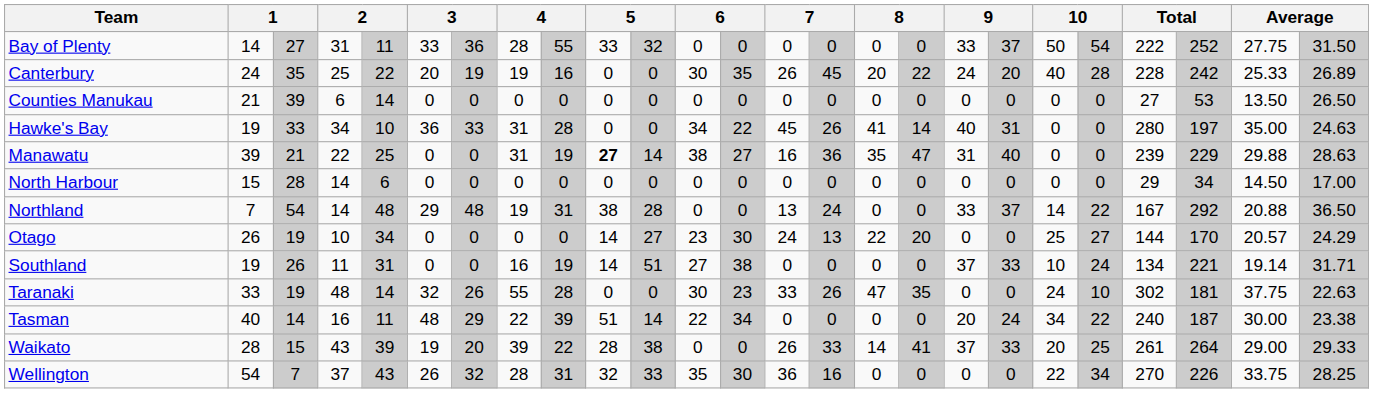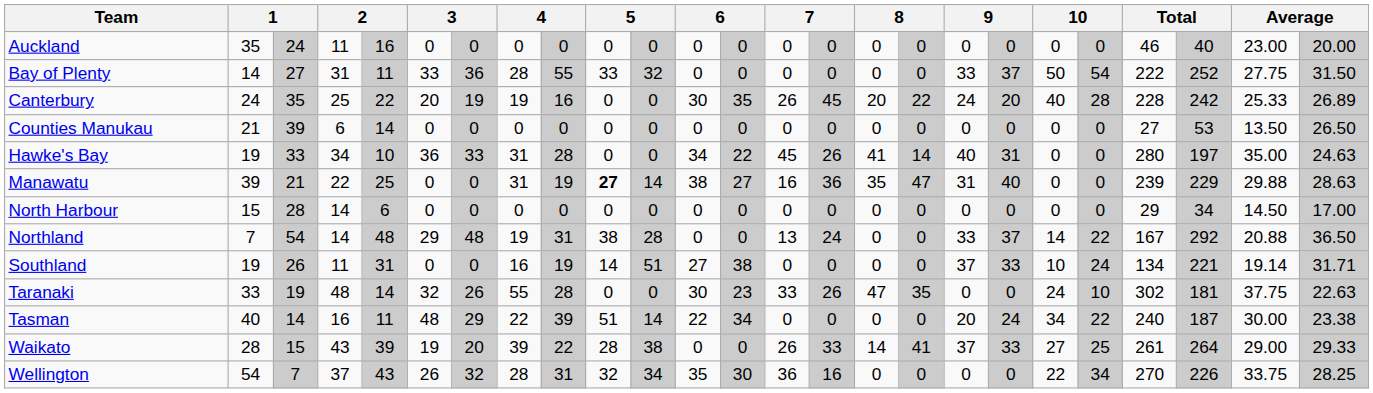 <table class="wikitable" style="text-align:center;width:100%">
 <tr>
 <th style="width:10%">Team</th>
 <th style="width:4%" colspan=2>1</th>
 <th style="width:4%" colspan=2>2</th>
 <th style="width:4%" colspan=2>3</th>
 <th style="width:4%" colspan=2>4</th>
 <th style="width:4%" colspan=2>5</th>
 <th style="width:4%" colspan=2>6</th>
 <th style="width:4%" colspan=2>7</th>
 <th style="width:4%" colspan=2>8</th>
 <th style="width:4%" colspan=2>9</th>
 <th style="width:4%" colspan=2>10</th>
 <th style="width:4%" colspan=2>Total</th>
 <th style="width:4%" colspan=2>Average</th>
+</tr>
+<tr>
+<td style="text-align:left"><a href='#'>Auckland</a></td>
+<td>35</td>
+<td style="background:#ccc">24</td>
+<td>11</td>
+<td style="background:#ccc">16</td>
+<td>0</td>
+<td style="background:#ccc">0</td>
+<td>0</td>
+<td style="background:#ccc">0</td>
+<td>0</td>
+<td style="background:#ccc">0</td>
+<td>0</td>
+<td style="background:#ccc">0</td>
+<td>0</td>
+<td style="background:#ccc">0</td>
+<td>0</td>
+<td style="background:#ccc">0</td>
+<td>0</td>
+<td style="background:#ccc">0</td>
+<td>0</td>
+<td style="background:#ccc">0</td>
+<td>46</td>
+<td style="background:#ccc">40</td>
+<td>23.00</td>
+<td style="background:#ccc">20.00</td>
 </tr>
 <tr>
 <td style="text-align:left"><a href='#'>Bay of Plenty</a></td>
 <td>14</td>
 <td style="background:#ccc">27</td>
 <td>31</td>
 <td style="background:#ccc">11</td>
 <td>33</td>
 <td style="background:#ccc">36</td>
 <td>28</td>
 <td style="background:#ccc">55</td>
 <td>33</td>
 <td style="background:#ccc">32</td>
 <td>0</td>
 <td style="background:#ccc">0</td>
 <td>0</td>
 <td style="background:#ccc">0</td>
 <td>0</td>
 <td style="background:#ccc">0</td>
 <td>33</td>
 <td style="background:#ccc">37</td>
 <td>50</td>
 <td style="background:#ccc">54</td>
 <td>222</td>
 <td style="background:#ccc">252</td>
 <td>27.75</td>
 <td style="background:#ccc">31.50</td>
 </tr>
 <tr>
 <td style="text-align:left"><a href='#'>Canterbury</a></td>
 <td>24</td>
 <td style="background:#ccc">35</td>
 <td>25</td>
 <td style="background:#ccc">22</td>
 <td>20</td>
 <td style="background:#ccc">19</td>
 <td>19</td>
 <td style="background:#ccc">16</td>
 <td>0</td>
 <td style="background:#ccc">0</td>
 <td>30</td>
 <td style="background:#ccc">35</td>
 <td>26</td>
 <td style="background:#ccc">45</td>
 <td>20</td>
 <td style="background:#ccc">22</td>
 <td>24</td>
 <td style="background:#ccc">20</td>
 <td>40</td>
 <td style="background:#ccc">28</td>
 <td>228</td>
 <td style="background:#ccc">242</td>
 <td>25.33</td>
 <td style="background:#ccc">26.89</td>
 </tr>
 <tr>
 <td style="text-align:left"><a href='#'>Counties Manukau</a></td>
 <td>21</td>
 <td style="background:#ccc">39</td>
 <td>6</td>
 <td style="background:#ccc">14</td>
 <td>0</td>
 <td style="background:#ccc">0</td>
 <td>0</td>
 <td style="background:#ccc">0</td>
 <td>0</td>
 <td style="background:#ccc">0</td>
 <td>0</td>
 <td style="background:#ccc">0</td>
 <td>0</td>
 <td style="background:#ccc">0</td>
 <td>0</td>
 <td style="background:#ccc">0</td>
 <td>0</td>
 <td style="background:#ccc">0</td>
 <td>0</td>
 <td style="background:#ccc">0</td>
 <td>27</td>
 <td style="background:#ccc">53</td>
 <td>13.50</td>
 <td style="background:#ccc">26.50</td>
 </tr>
 <tr>
 <td style="text-align:left"><a href='#'>Hawke's Bay</a></td>
 <td>19</td>
 <td style="background:#ccc">33</td>
 <td>34</td>
 <td style="background:#ccc">10</td>
 <td>36</td>
 <td style="background:#ccc">33</td>
 <td>31</td>
 <td style="background:#ccc">28</td>
 <td>0</td>
 <td style="background:#ccc">0</td>
 <td>34</td>
 <td style="background:#ccc">22</td>
 <td>45</td>
 <td style="background:#ccc">26</td>
 <td>41</td>
 <td style="background:#ccc">14</td>
 <td>40</td>
 <td style="background:#ccc">31</td>
 <td>0</td>
 <td style="background:#ccc">0</td>
 <td>280</td>
 <td style="background:#ccc">197</td>
 <td>35.00</td>
 <td style="background:#ccc">24.63</td>
 </tr>
 <tr>
 <td style="text-align:left"><a href='#'>Manawatu</a></td>
 <td>39</td>
 <td style="background:#ccc">21</td>
 <td>22</td>
 <td style="background:#ccc">25</td>
 <td>0</td>
 <td style="background:#ccc">0</td>
 <td>31</td>
 <td style="background:#ccc">19</td>
 <td><strong>27</strong></td>
 <td style="background:#ccc">14</td>
 <td>38</td>
 <td style="background:#ccc">27</td>
 <td>16</td>
 <td style="background:#ccc">36</td>
 <td>35</td>
 <td style="background:#ccc">47</td>
 <td>31</td>
 <td style="background:#ccc">40</td>
 <td>0</td>
 <td style="background:#ccc">0</td>
 <td>239</td>
 <td style="background:#ccc">229</td>
 <td>29.88</td>
 <td style="background:#ccc">28.63</td>
 </tr>
 <tr>
 <td style="text-align:left"><a href='#'>North Harbour</a></td>
 <td>15</td>
 <td style="background:#ccc">28</td>
 <td>14</td>
 <td style="background:#ccc">6</td>
 <td>0</td>
 <td style="background:#ccc">0</td>
 <td>0</td>
 <td style="background:#ccc">0</td>
 <td>0</td>
 <td style="background:#ccc">0</td>
 <td>0</td>
 <td style="background:#ccc">0</td>
 <td>0</td>
 <td style="background:#ccc">0</td>
 <td>0</td>
 <td style="background:#ccc">0</td>
 <td>0</td>
 <td style="background:#ccc">0</td>
 <td>0</td>
 <td style="background:#ccc">0</td>
 <td>29</td>
 <td style="background:#ccc">34</td>
 <td>14.50</td>
 <td style="background:#ccc">17.00</td>
 </tr>
 <tr>
 <td style="text-align:left"><a href='#'>Northland</a></td>
 <td>7</td>
 <td style="background:#ccc">54</td>
 <td>14</td>
 <td style="background:#ccc">48</td>
 <td>29</td>
 <td style="background:#ccc">48</td>
 <td>19</td>
 <td style="background:#ccc">31</td>
 <td>38</td>
 <td style="background:#ccc">28</td>
 <td>0</td>
 <td style="background:#ccc">0</td>
 <td>13</td>
 <td style="background:#ccc">24</td>
 <td>0</td>
 <td style="background:#ccc">0</td>
 <td>33</td>
 <td style="background:#ccc">37</td>
 <td>14</td>
 <td style="background:#ccc">22</td>
 <td>167</td>
 <td style="background:#ccc">292</td>
 <td>20.88</td>
 <td style="background:#ccc">36.50</td>
 </tr>
 <tr>
-<td style="text-align:left"><a href='#'>Otago</a></td>
-<td>26</td>
-<td style="background:#ccc">19</td>
-<td>10</td>
-<td style="background:#ccc">34</td>
-<td>0</td>
-<td style="background:#ccc">0</td>
-<td>0</td>
-<td style="background:#ccc">0</td>
-<td>14</td>
-<td style="background:#ccc">27</td>
-<td>23</td>
-<td style="background:#ccc">30</td>
-<td>24</td>
-<td style="background:#ccc">13</td>
-<td>22</td>
-<td style="background:#ccc">20</td>
-<td>0</td>
-<td style="background:#ccc">0</td>
-<td>25</td>
-<td style="background:#ccc">27</td>
-<td>144</td>
-<td style="background:#ccc">170</td>
-<td>20.57</td>
-<td style="background:#ccc">24.29</td>
-</tr>
-<tr>
 <td style="text-align:left"><a href='#'>Southland</a></td>
 <td>19</td>
 <td style="background:#ccc">26</td>
 <td>11</td>
 <td style="background:#ccc">31</td>
 <td>0</td>
 <td style="background:#ccc">0</td>
 <td>16</td>
 <td style="background:#ccc">19</td>
 <td>14</td>
 <td style="background:#ccc">51</td>
 <td>27</td>
 <td style="background:#ccc">38</td>
 <td>0</td>
 <td style="background:#ccc">0</td>
 <td>0</td>
 <td style="background:#ccc">0</td>
 <td>37</td>
 <td style="background:#ccc">33</td>
 <td>10</td>
 <td style="background:#ccc">24</td>
 <td>134</td>
 <td style="background:#ccc">221</td>
 <td>19.14</td>
 <td style="background:#ccc">31.71</td>
 </tr>
 <tr>
 <td style="text-align:left"><a href='#'>Taranaki</a></td>
 <td>33</td>
 <td style="background:#ccc">19</td>
 <td>48</td>
 <td style="background:#ccc">14</td>
 <td>32</td>
 <td style="background:#ccc">26</td>
 <td>55</td>
 <td style="background:#ccc">28</td>
 <td>0</td>
 <td style="background:#ccc">0</td>
 <td>30</td>
 <td style="background:#ccc">23</td>
 <td>33</td>
 <td style="background:#ccc">26</td>
 <td>47</td>
 <td style="background:#ccc">35</td>
 <td>0</td>
 <td style="background:#ccc">0</td>
 <td>24</td>
 <td style="background:#ccc">10</td>
 <td>302</td>
 <td style="background:#ccc">181</td>
 <td>37.75</td>
 <td style="background:#ccc">22.63</td>
 </tr>
 <tr>
 <td style="text-align:left"><a href='#'>Tasman</a></td>
 <td>40</td>
 <td style="background:#ccc">14</td>
 <td>16</td>
 <td style="background:#ccc">11</td>
 <td>48</td>
 <td style="background:#ccc">29</td>
 <td>22</td>
 <td style="background:#ccc">39</td>
 <td>51</td>
 <td style="background:#ccc">14</td>
 <td>22</td>
 <td style="background:#ccc">34</td>
 <td>0</td>
 <td style="background:#ccc">0</td>
 <td>0</td>
 <td style="background:#ccc">0</td>
 <td>20</td>
 <td style="background:#ccc">24</td>
 <td>34</td>
 <td style="background:#ccc">22</td>
 <td>240</td>
 <td style="background:#ccc">187</td>
 <td>30.00</td>
 <td style="background:#ccc">23.38</td>
 </tr>
 <tr>
 <td style="text-align:left"><a href='#'>Waikato</a></td>
 <td>28</td>
 <td style="background:#ccc">15</td>
 <td>43</td>
 <td style="background:#ccc">39</td>
 <td>19</td>
 <td style="background:#ccc">20</td>
 <td>39</td>
 <td style="background:#ccc">22</td>
 <td>28</td>
 <td style="background:#ccc">38</td>
 <td>0</td>
 <td style="background:#ccc">0</td>
 <td>26</td>
 <td style="background:#ccc">33</td>
 <td>14</td>
 <td style="background:#ccc">41</td>
 <td>37</td>
 <td style="background:#ccc">33</td>
-<td>20</td>
+<td>27</td>
 <td style="background:#ccc">25</td>
 <td>261</td>
 <td style="background:#ccc">264</td>
 <td>29.00</td>
 <td style="background:#ccc">29.33</td>
 </tr>
 <tr>
 <td style="text-align:left"><a href='#'>Wellington</a></td>
 <td>54</td>
 <td style="background:#ccc">7</td>
 <td>37</td>
 <td style="background:#ccc">43</td>
 <td>26</td>
 <td style="background:#ccc">32</td>
 <td>28</td>
 <td style="background:#ccc">31</td>
 <td>32</td>
-<td style="background:#ccc">33</td>
+<td style="background:#ccc">34</td>
 <td>35</td>
 <td style="background:#ccc">30</td>
 <td>36</td>
 <td style="background:#ccc">16</td>
 <td>0</td>
 <td style="background:#ccc">0</td>
 <td>0</td>
 <td style="background:#ccc">0</td>
 <td>22</td>
 <td style="background:#ccc">34</td>
 <td>270</td>
 <td style="background:#ccc">226</td>
 <td>33.75</td>
 <td style="background:#ccc">28.25</td>
 </tr>
 </table>
